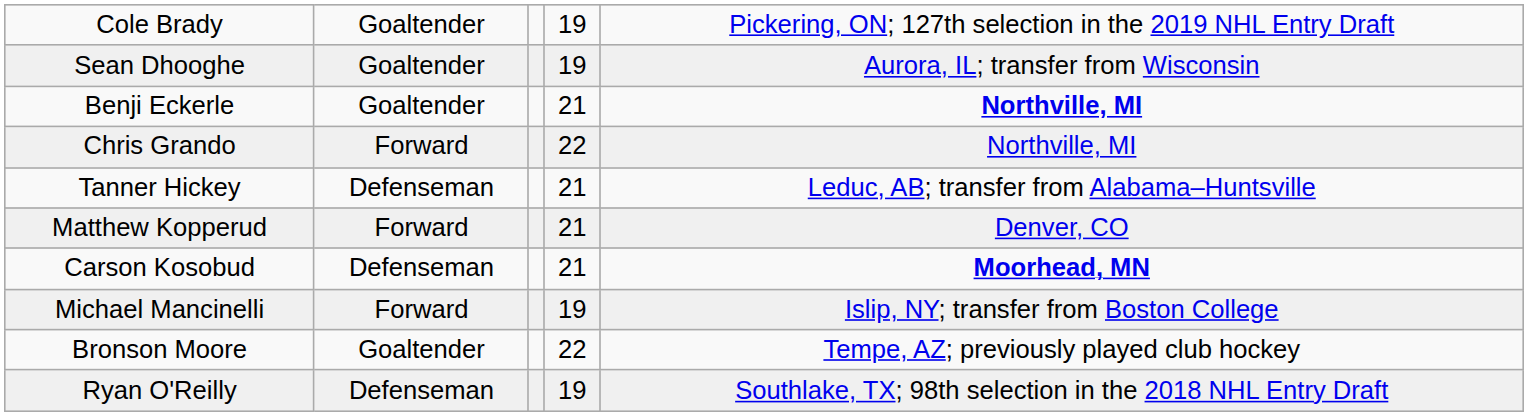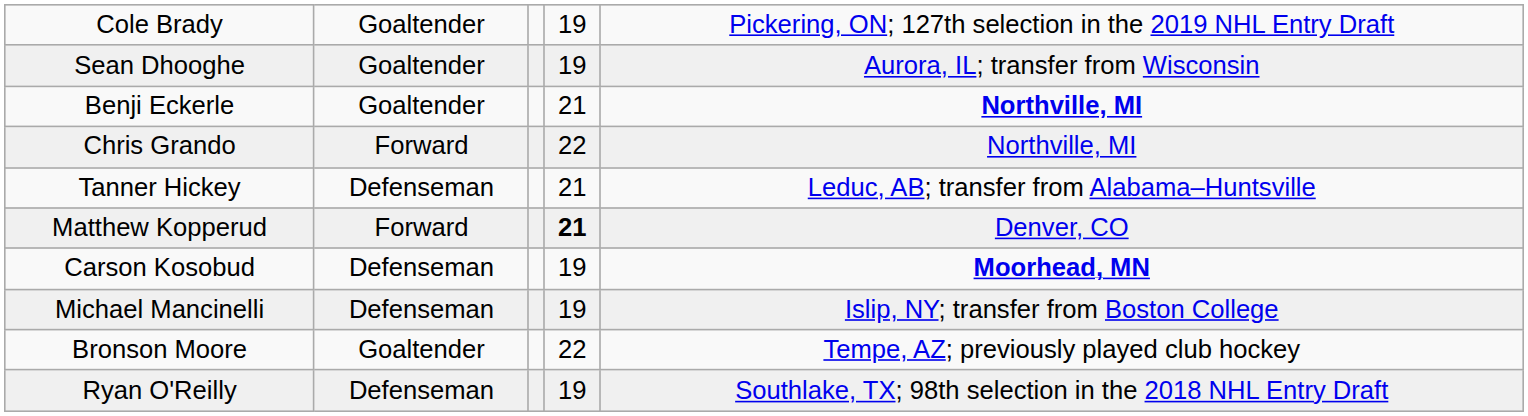 <table class="wikitable" width="60%">
 <tr align="center" bgcolor="">
 <td>Cole Brady</td>
 <td>Goaltender</td>
 <td></td>
 <td>19</td>
 <td><a href='#'>Pickering, ON</a>; 127th selection in the <a href='#'>2019 NHL Entry Draft</a></td>
 </tr>
 <tr align="center" bgcolor="f0f0f0">
 <td>Sean Dhooghe</td>
 <td>Goaltender</td>
 <td></td>
 <td>19</td>
 <td><a href='#'>Aurora, IL</a>; transfer from <a href='#'>Wisconsin</a></td>
 </tr>
 <tr align="center" bgcolor="">
 <td>Benji Eckerle</td>
 <td>Goaltender</td>
 <td></td>
 <td>21</td>
 <td><strong><a href='#'>Northville, MI</a></strong></td>
 </tr>
 <tr align="center" bgcolor="f0f0f0">
 <td>Chris Grando</td>
 <td>Forward</td>
 <td></td>
 <td>22</td>
 <td><a href='#'>Northville, MI</a></td>
 </tr>
 <tr align="center" bgcolor="">
 <td>Tanner Hickey</td>
 <td>Defenseman</td>
 <td></td>
 <td>21</td>
 <td><a href='#'>Leduc, AB</a>; transfer from <a href='#'>Alabama–Huntsville</a></td>
 </tr>
 <tr align="center" bgcolor="f0f0f0">
 <td>Matthew Kopperud</td>
 <td>Forward</td>
 <td></td>
-<td>21</td>
+<td><strong>21</strong></td>
 <td><a href='#'>Denver, CO</a></td>
 </tr>
 <tr align="center" bgcolor="">
 <td>Carson Kosobud</td>
 <td>Defenseman</td>
 <td></td>
-<td>21</td>
+<td>19</td>
 <td><strong><a href='#'>Moorhead, MN</a></strong></td>
 </tr>
 <tr align="center" bgcolor="f0f0f0">
 <td>Michael Mancinelli</td>
-<td>Forward</td>
+<td>Defenseman</td>
 <td></td>
 <td>19</td>
 <td><a href='#'>Islip, NY</a>; transfer from <a href='#'>Boston College</a></td>
 </tr>
 <tr align="center" bgcolor="">
 <td>Bronson Moore</td>
 <td>Goaltender</td>
 <td></td>
 <td>22</td>
 <td><a href='#'>Tempe, AZ</a>; previously played club hockey</td>
 </tr>
 <tr align="center" bgcolor="f0f0f0">
 <td>Ryan O'Reilly</td>
 <td>Defenseman</td>
 <td></td>
 <td>19</td>
 <td><a href='#'>Southlake, TX</a>; 98th selection in the <a href='#'>2018 NHL Entry Draft</a></td>
 </tr>
 </table>
